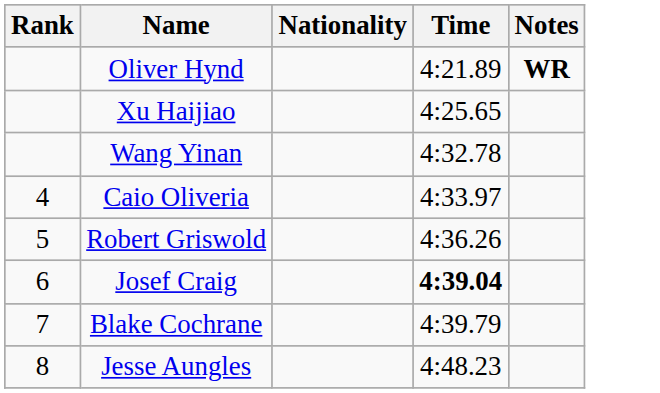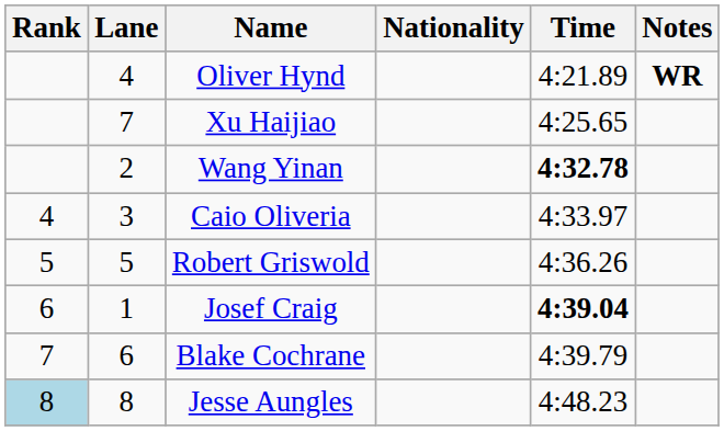 <table class="wikitable sortable" style="text-align:center">
 <tr>
 <th>Rank</th>
+<th>Lane</th>
 <th>Name</th>
 <th>Nationality</th>
 <th>Time</th>
 <th>Notes</th>
 </tr>
 <tr>
 <td></td>
+<td>4</td>
 <td><a href='#'>Oliver Hynd</a></td>
 <td align=left></td>
 <td>4:21.89</td>
 <td><strong>WR</strong></td>
 </tr>
 <tr>
 <td></td>
+<td>7</td>
 <td><a href='#'>Xu Haijiao</a></td>
 <td align=left></td>
 <td>4:25.65</td>
 <td></td>
 </tr>
 <tr>
 <td></td>
+<td>2</td>
 <td><a href='#'>Wang Yinan</a></td>
 <td align=left></td>
-<td>4:32.78</td>
+<td><strong>4:32.78</strong></td>
 <td></td>
 </tr>
 <tr>
 <td>4</td>
+<td>3</td>
 <td><a href='#'>Caio Oliveria</a></td>
 <td align=left></td>
 <td>4:33.97</td>
 <td></td>
 </tr>
 <tr>
+<td>5</td>
 <td>5</td>
 <td><a href='#'>Robert Griswold</a></td>
 <td align=left></td>
 <td>4:36.26</td>
 <td></td>
 </tr>
 <tr>
 <td>6</td>
+<td>1</td>
 <td><a href='#'>Josef Craig</a></td>
 <td align=left></td>
 <td><strong>4:39.04</strong></td>
 <td></td>
 </tr>
 <tr>
 <td>7</td>
+<td>6</td>
 <td><a href='#'>Blake Cochrane</a></td>
 <td align=left></td>
 <td>4:39.79</td>
 <td></td>
 </tr>
 <tr>
+<td style="background: lightblue;">8</td>
 <td>8</td>
 <td><a href='#'>Jesse Aungles</a></td>
 <td align=left></td>
 <td>4:48.23</td>
 <td></td>
 </tr>
 </table>
